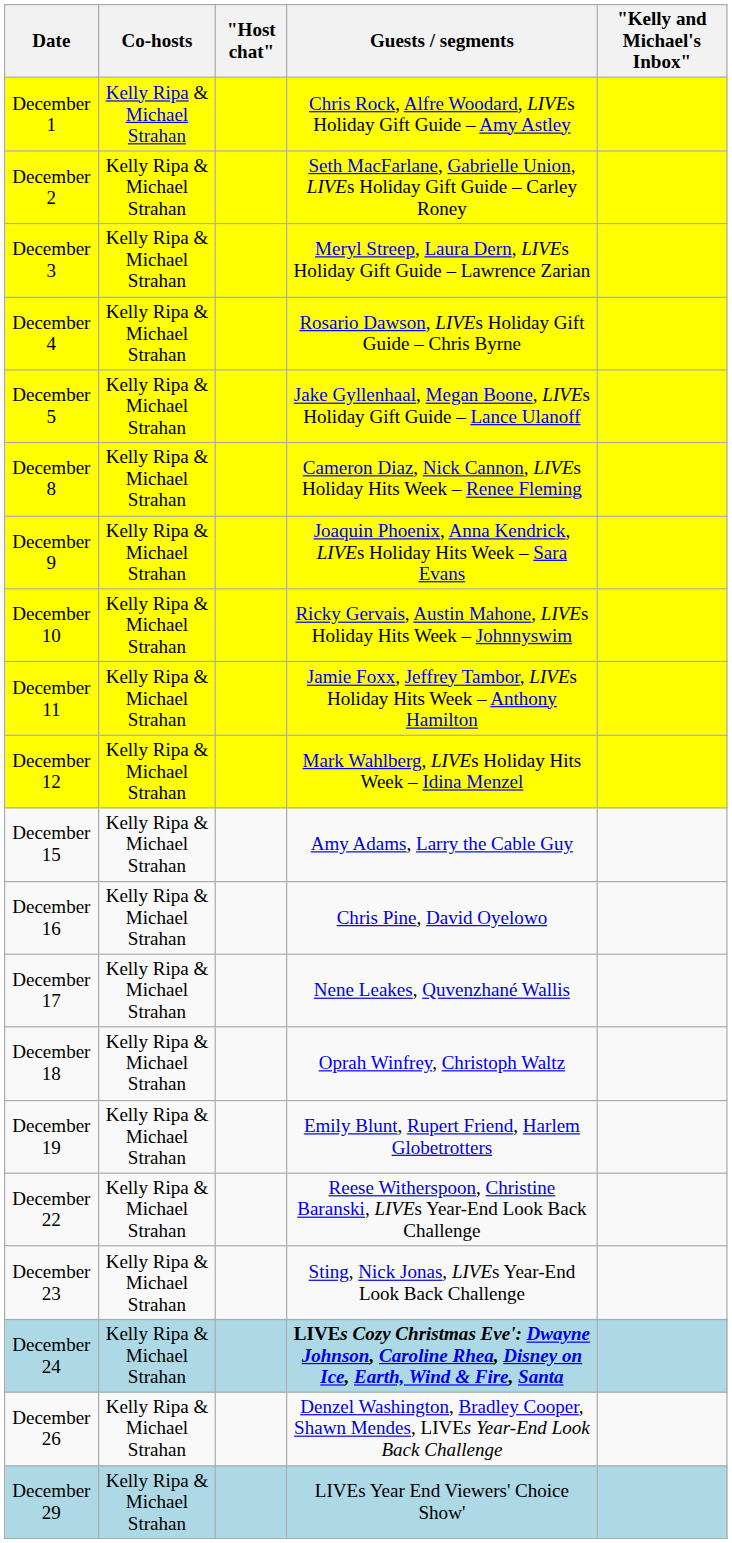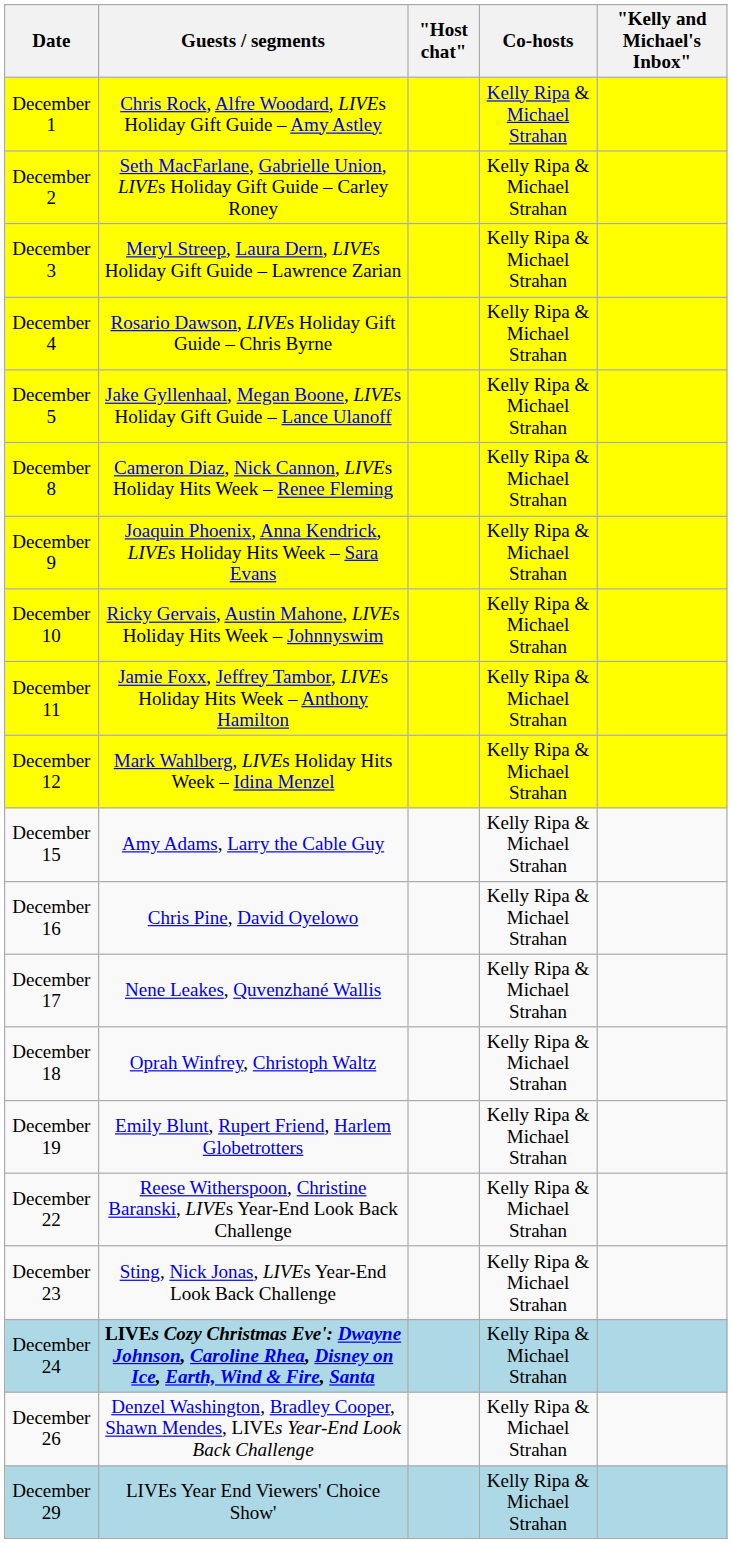 <table class="wikitable sortable" style="text-align:center;">
 <tr>
 <th>Date</th>
+<th>Guests / segments</th>
+<th>"Host chat"</th>
 <th>Co-hosts</th>
-<th>"Host chat"</th>
-<th>Guests / segments</th>
 <th>"Kelly and Michael's Inbox"</th>
 </tr>
 <tr style="background:yellow;">
 <td>December 1</td>
+<td><a href='#'>Chris Rock</a>, <a href='#'>Alfre Woodard</a>, <em>LIVE</em>s Holiday Gift Guide – <a href='#'>Amy Astley</a></td>
+<td></td>
 <td><a href='#'>Kelly Ripa</a> & <a href='#'>Michael Strahan</a></td>
-<td></td>
-<td><a href='#'>Chris Rock</a>, <a href='#'>Alfre Woodard</a>, <em>LIVE</em>s Holiday Gift Guide – <a href='#'>Amy Astley</a></td>
 <td></td>
 </tr>
 <tr style="background:yellow;">
 <td>December 2</td>
+<td><a href='#'>Seth MacFarlane</a>, <a href='#'>Gabrielle Union</a>, <em>LIVE</em>s Holiday Gift Guide – Carley Roney</td>
+<td></td>
 <td>Kelly Ripa & Michael Strahan</td>
-<td></td>
-<td><a href='#'>Seth MacFarlane</a>, <a href='#'>Gabrielle Union</a>, <em>LIVE</em>s Holiday Gift Guide – Carley Roney</td>
 <td></td>
 </tr>
 <tr style="background:yellow;">
 <td>December 3</td>
+<td><a href='#'>Meryl Streep</a>, <a href='#'>Laura Dern</a>, <em>LIVE</em>s Holiday Gift Guide – Lawrence Zarian</td>
+<td></td>
 <td>Kelly Ripa & Michael Strahan</td>
-<td></td>
-<td><a href='#'>Meryl Streep</a>, <a href='#'>Laura Dern</a>, <em>LIVE</em>s Holiday Gift Guide – Lawrence Zarian</td>
 <td></td>
 </tr>
 <tr style="background:yellow;">
 <td>December 4</td>
+<td><a href='#'>Rosario Dawson</a>, <em>LIVE</em>s Holiday Gift Guide – Chris Byrne</td>
+<td></td>
 <td>Kelly Ripa & Michael Strahan</td>
-<td></td>
-<td><a href='#'>Rosario Dawson</a>, <em>LIVE</em>s Holiday Gift Guide – Chris Byrne</td>
 <td></td>
 </tr>
 <tr style="background:yellow;">
 <td>December 5</td>
+<td><a href='#'>Jake Gyllenhaal</a>, <a href='#'>Megan Boone</a>, <em>LIVE</em>s Holiday Gift Guide – <a href='#'>Lance Ulanoff</a></td>
+<td></td>
 <td>Kelly Ripa & Michael Strahan</td>
-<td></td>
-<td><a href='#'>Jake Gyllenhaal</a>, <a href='#'>Megan Boone</a>, <em>LIVE</em>s Holiday Gift Guide – <a href='#'>Lance Ulanoff</a></td>
 <td></td>
 </tr>
 <tr style="background:yellow;">
 <td>December 8</td>
+<td><a href='#'>Cameron Diaz</a>, <a href='#'>Nick Cannon</a>, <em>LIVE</em>s Holiday Hits Week – <a href='#'>Renee Fleming</a></td>
+<td></td>
 <td>Kelly Ripa & Michael Strahan</td>
-<td></td>
-<td><a href='#'>Cameron Diaz</a>, <a href='#'>Nick Cannon</a>, <em>LIVE</em>s Holiday Hits Week – <a href='#'>Renee Fleming</a></td>
 <td></td>
 </tr>
 <tr style="background:yellow;">
 <td>December 9</td>
+<td><a href='#'>Joaquin Phoenix</a>, <a href='#'>Anna Kendrick</a>, <em>LIVE</em>s Holiday Hits Week – <a href='#'>Sara Evans</a></td>
+<td></td>
 <td>Kelly Ripa & Michael Strahan</td>
-<td></td>
-<td><a href='#'>Joaquin Phoenix</a>, <a href='#'>Anna Kendrick</a>, <em>LIVE</em>s Holiday Hits Week – <a href='#'>Sara Evans</a></td>
 <td></td>
 </tr>
 <tr style="background:yellow;">
 <td>December 10</td>
+<td><a href='#'>Ricky Gervais</a>, <a href='#'>Austin Mahone</a>, <em>LIVE</em>s Holiday Hits Week – <a href='#'>Johnnyswim</a></td>
+<td></td>
 <td>Kelly Ripa & Michael Strahan</td>
-<td></td>
-<td><a href='#'>Ricky Gervais</a>, <a href='#'>Austin Mahone</a>, <em>LIVE</em>s Holiday Hits Week – <a href='#'>Johnnyswim</a></td>
 <td></td>
 </tr>
 <tr style="background:yellow;">
 <td>December 11</td>
+<td><a href='#'>Jamie Foxx</a>, <a href='#'>Jeffrey Tambor</a>, <em>LIVE</em>s Holiday Hits Week – <a href='#'>Anthony Hamilton</a></td>
+<td></td>
 <td>Kelly Ripa & Michael Strahan</td>
-<td></td>
-<td><a href='#'>Jamie Foxx</a>, <a href='#'>Jeffrey Tambor</a>, <em>LIVE</em>s Holiday Hits Week – <a href='#'>Anthony Hamilton</a></td>
 <td></td>
 </tr>
 <tr style="background:yellow;">
 <td>December 12</td>
+<td><a href='#'>Mark Wahlberg</a>, <em>LIVE</em>s Holiday Hits Week – <a href='#'>Idina Menzel</a></td>
+<td></td>
 <td>Kelly Ripa & Michael Strahan</td>
-<td></td>
-<td><a href='#'>Mark Wahlberg</a>, <em>LIVE</em>s Holiday Hits Week – <a href='#'>Idina Menzel</a></td>
 <td></td>
 </tr>
 <tr>
 <td>December 15</td>
+<td><a href='#'>Amy Adams</a>, <a href='#'>Larry the Cable Guy</a></td>
+<td></td>
 <td>Kelly Ripa & Michael Strahan</td>
-<td></td>
-<td><a href='#'>Amy Adams</a>, <a href='#'>Larry the Cable Guy</a></td>
 <td></td>
 </tr>
 <tr>
 <td>December 16</td>
+<td><a href='#'>Chris Pine</a>, <a href='#'>David Oyelowo</a></td>
+<td></td>
 <td>Kelly Ripa & Michael Strahan</td>
-<td></td>
-<td><a href='#'>Chris Pine</a>, <a href='#'>David Oyelowo</a></td>
 <td></td>
 </tr>
 <tr>
 <td>December 17</td>
+<td><a href='#'>Nene Leakes</a>, <a href='#'>Quvenzhané Wallis</a></td>
+<td></td>
 <td>Kelly Ripa & Michael Strahan</td>
-<td></td>
-<td><a href='#'>Nene Leakes</a>, <a href='#'>Quvenzhané Wallis</a></td>
 <td></td>
 </tr>
 <tr>
 <td>December 18</td>
+<td><a href='#'>Oprah Winfrey</a>, <a href='#'>Christoph Waltz</a></td>
+<td></td>
 <td>Kelly Ripa & Michael Strahan</td>
-<td></td>
-<td><a href='#'>Oprah Winfrey</a>, <a href='#'>Christoph Waltz</a></td>
 <td></td>
 </tr>
 <tr>
 <td>December 19</td>
+<td><a href='#'>Emily Blunt</a>, <a href='#'>Rupert Friend</a>, <a href='#'>Harlem Globetrotters</a></td>
+<td></td>
 <td>Kelly Ripa & Michael Strahan</td>
-<td></td>
-<td><a href='#'>Emily Blunt</a>, <a href='#'>Rupert Friend</a>, <a href='#'>Harlem Globetrotters</a></td>
 <td></td>
 </tr>
 <tr>
 <td>December 22</td>
+<td><a href='#'>Reese Witherspoon</a>, <a href='#'>Christine Baranski</a>, <em>LIVE</em>s Year-End Look Back Challenge</td>
+<td></td>
 <td>Kelly Ripa & Michael Strahan</td>
-<td></td>
-<td><a href='#'>Reese Witherspoon</a>, <a href='#'>Christine Baranski</a>, <em>LIVE</em>s Year-End Look Back Challenge</td>
 <td></td>
 </tr>
 <tr>
 <td>December 23</td>
+<td><a href='#'>Sting</a>, <a href='#'>Nick Jonas</a>, <em>LIVE</em>s Year-End Look Back Challenge</td>
+<td></td>
 <td>Kelly Ripa & Michael Strahan</td>
-<td></td>
-<td><a href='#'>Sting</a>, <a href='#'>Nick Jonas</a>, <em>LIVE</em>s Year-End Look Back Challenge</td>
 <td></td>
 </tr>
 <tr style="background:lightblue;">
 <td>December 24</td>
+<td><strong>LIVE<em>s Cozy Christmas Eve': <a href='#'>Dwayne Johnson</a>, <a href='#'>Caroline Rhea</a>, <a href='#'>Disney on Ice</a>, <a href='#'>Earth, Wind & Fire</a>, <a href='#'>Santa</a></td>
+<td></td>
 <td>Kelly Ripa & Michael Strahan</td>
-<td></td>
-<td><strong>LIVE<em>s Cozy Christmas Eve': <a href='#'>Dwayne Johnson</a>, <a href='#'>Caroline Rhea</a>, <a href='#'>Disney on Ice</a>, <a href='#'>Earth, Wind & Fire</a>, <a href='#'>Santa</a></td>
 <td></td>
 </tr>
 <tr>
 <td>December 26</td>
+<td><a href='#'>Denzel Washington</a>, <a href='#'>Bradley Cooper</a>, <a href='#'>Shawn Mendes</a>, </em>LIVE<em>s Year-End Look Back Challenge</td>
+<td></td>
 <td>Kelly Ripa & Michael Strahan</td>
-<td></td>
-<td><a href='#'>Denzel Washington</a>, <a href='#'>Bradley Cooper</a>, <a href='#'>Shawn Mendes</a>, </em>LIVE<em>s Year-End Look Back Challenge</td>
 <td></td>
 </tr>
 <tr style="background:lightblue;">
 <td>December 29</td>
+<td></strong>LIVE</em>s Year End Viewers' Choice Show'</td>
+<td></td>
 <td>Kelly Ripa & Michael Strahan</td>
-<td></td>
-<td></strong>LIVE</em>s Year End Viewers' Choice Show'</td>
 <td></td>
 </tr>
 </table>
